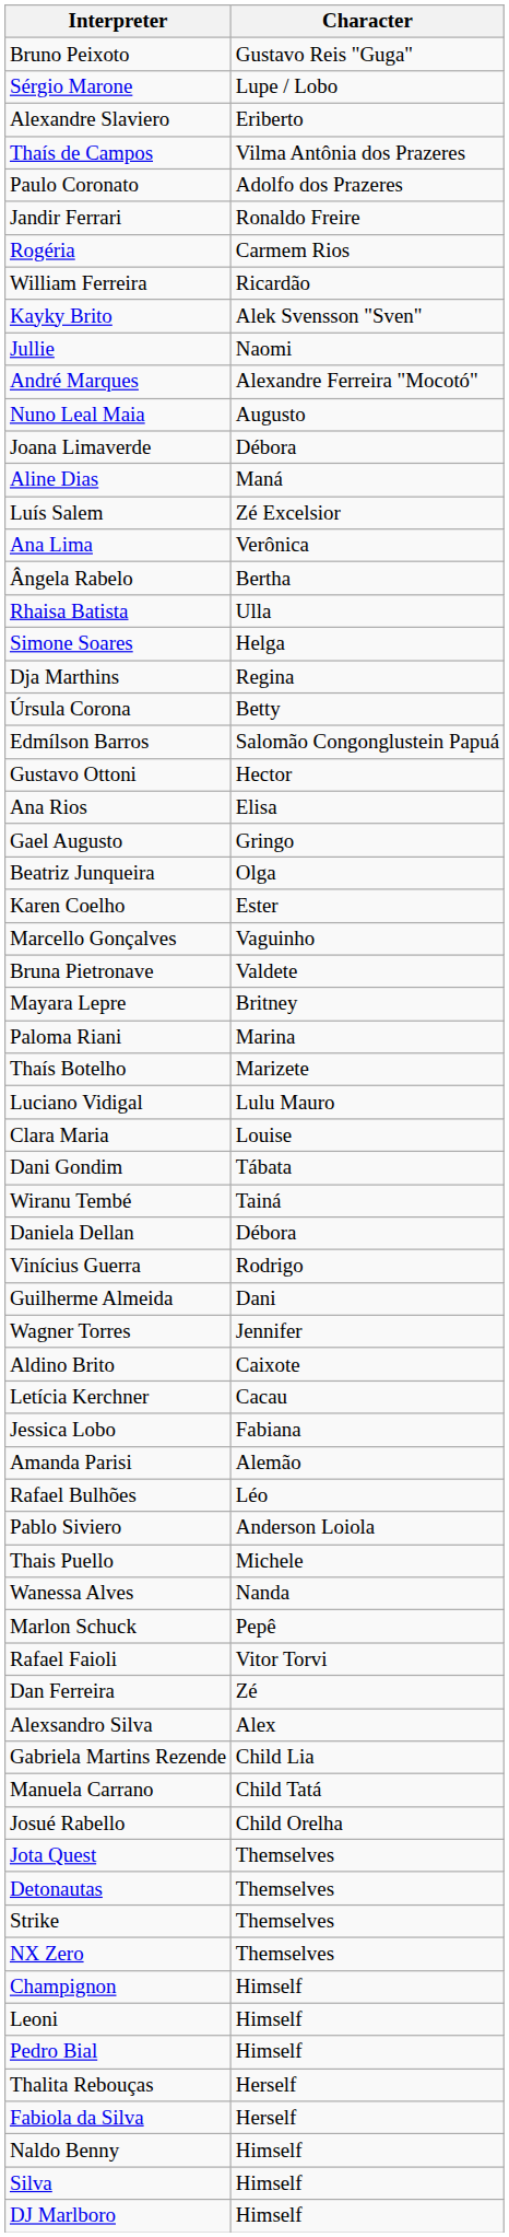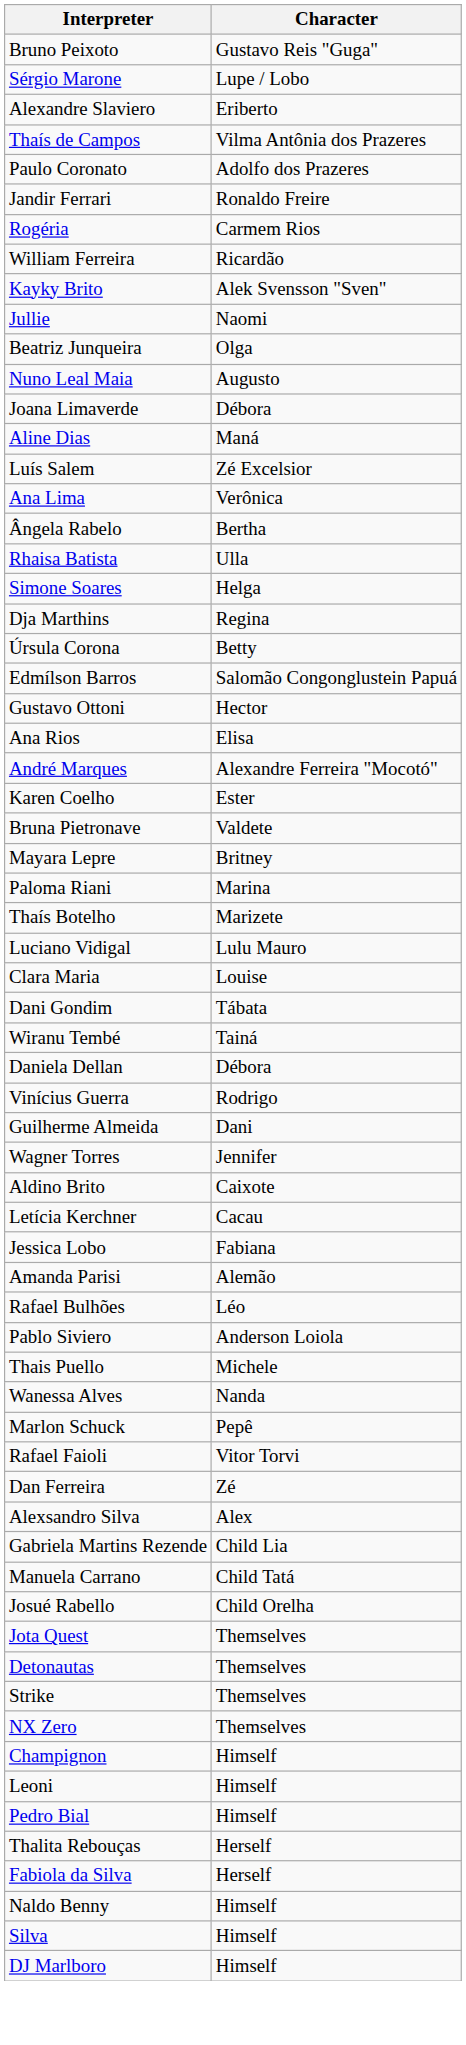 <table class="wikitable">
 <tr>
 <th>Interpreter</th>
 <th>Character</th>
 </tr>
 <tr>
 <td>Bruno Peixoto</td>
 <td>Gustavo Reis "Guga"</td>
 </tr>
 <tr>
 <td><a href='#'>Sérgio Marone</a></td>
 <td>Lupe / Lobo</td>
 </tr>
 <tr>
 <td>Alexandre Slaviero</td>
 <td>Eriberto</td>
 </tr>
 <tr>
 <td><a href='#'>Thaís de Campos</a></td>
 <td>Vilma Antônia dos Prazeres</td>
 </tr>
 <tr>
 <td>Paulo Coronato</td>
 <td>Adolfo dos Prazeres</td>
 </tr>
 <tr>
 <td>Jandir Ferrari</td>
 <td>Ronaldo Freire</td>
 </tr>
 <tr>
 <td><a href='#'>Rogéria</a></td>
 <td>Carmem Rios</td>
 </tr>
 <tr>
 <td>William Ferreira</td>
 <td>Ricardão</td>
 </tr>
 <tr>
 <td><a href='#'>Kayky Brito</a></td>
 <td>Alek Svensson "Sven"</td>
 </tr>
 <tr>
 <td><a href='#'>Jullie</a></td>
 <td>Naomi</td>
 </tr>
 <tr>
-<td><a href='#'>André Marques</a></td>
-<td>Alexandre Ferreira "Mocotó"</td>
+<td>Beatriz Junqueira</td>
+<td>Olga</td>
 </tr>
 <tr>
 <td><a href='#'>Nuno Leal Maia</a></td>
 <td>Augusto</td>
 </tr>
 <tr>
 <td>Joana Limaverde</td>
 <td>Débora</td>
 </tr>
 <tr>
 <td><a href='#'>Aline Dias</a></td>
 <td>Maná</td>
 </tr>
 <tr>
 <td>Luís Salem</td>
 <td>Zé Excelsior</td>
 </tr>
 <tr>
 <td><a href='#'>Ana Lima</a></td>
 <td>Verônica</td>
 </tr>
 <tr>
 <td>Ângela Rabelo</td>
 <td>Bertha</td>
 </tr>
 <tr>
 <td><a href='#'>Rhaisa Batista</a></td>
 <td>Ulla</td>
 </tr>
 <tr>
 <td><a href='#'>Simone Soares</a></td>
 <td>Helga</td>
 </tr>
 <tr>
 <td>Dja Marthins</td>
 <td>Regina</td>
 </tr>
 <tr>
 <td>Úrsula Corona</td>
 <td>Betty</td>
 </tr>
 <tr>
 <td>Edmílson Barros</td>
 <td>Salomão Congonglustein Papuá</td>
 </tr>
 <tr>
 <td>Gustavo Ottoni</td>
 <td>Hector</td>
 </tr>
 <tr>
 <td>Ana Rios</td>
 <td>Elisa</td>
 </tr>
 <tr>
-<td>Gael Augusto</td>
-<td>Gringo</td>
-</tr>
-<tr>
-<td>Beatriz Junqueira</td>
-<td>Olga</td>
+<td><a href='#'>André Marques</a></td>
+<td>Alexandre Ferreira "Mocotó"</td>
 </tr>
 <tr>
 <td>Karen Coelho</td>
 <td>Ester</td>
-</tr>
-<tr>
-<td>Marcello Gonçalves</td>
-<td>Vaguinho</td>
 </tr>
 <tr>
 <td>Bruna Pietronave</td>
 <td>Valdete</td>
 </tr>
 <tr>
 <td>Mayara Lepre</td>
 <td>Britney</td>
 </tr>
 <tr>
 <td>Paloma Riani</td>
 <td>Marina</td>
 </tr>
 <tr>
 <td>Thaís Botelho</td>
 <td>Marizete</td>
 </tr>
 <tr>
 <td>Luciano Vidigal</td>
 <td>Lulu Mauro</td>
 </tr>
 <tr>
 <td>Clara Maria</td>
 <td>Louise</td>
 </tr>
 <tr>
 <td>Dani Gondim</td>
 <td>Tábata</td>
 </tr>
 <tr>
 <td>Wiranu Tembé</td>
 <td>Tainá</td>
 </tr>
 <tr>
 <td>Daniela Dellan</td>
 <td>Débora</td>
 </tr>
 <tr>
 <td>Vinícius Guerra</td>
 <td>Rodrigo</td>
 </tr>
 <tr>
 <td>Guilherme Almeida</td>
 <td>Dani</td>
 </tr>
 <tr>
 <td>Wagner Torres</td>
 <td>Jennifer</td>
 </tr>
 <tr>
 <td>Aldino Brito</td>
 <td>Caixote</td>
 </tr>
 <tr>
 <td>Letícia Kerchner</td>
 <td>Cacau</td>
 </tr>
 <tr>
 <td>Jessica Lobo</td>
 <td>Fabiana</td>
 </tr>
 <tr>
 <td>Amanda Parisi</td>
 <td>Alemão</td>
 </tr>
 <tr>
 <td>Rafael Bulhões</td>
 <td>Léo</td>
 </tr>
 <tr>
 <td>Pablo Siviero</td>
 <td>Anderson Loiola</td>
 </tr>
 <tr>
 <td>Thais Puello</td>
 <td>Michele</td>
 </tr>
 <tr>
 <td>Wanessa Alves</td>
 <td>Nanda</td>
 </tr>
 <tr>
 <td>Marlon Schuck</td>
 <td>Pepê</td>
 </tr>
 <tr>
 <td>Rafael Faioli</td>
 <td>Vitor Torvi</td>
 </tr>
 <tr>
 <td>Dan Ferreira</td>
 <td>Zé</td>
 </tr>
 <tr>
 <td>Alexsandro Silva</td>
 <td>Alex</td>
 </tr>
 <tr>
 <td>Gabriela Martins Rezende</td>
 <td>Child Lia</td>
 </tr>
 <tr>
 <td>Manuela Carrano</td>
 <td>Child Tatá</td>
 </tr>
 <tr>
 <td>Josué Rabello</td>
 <td>Child Orelha</td>
 </tr>
 <tr>
 <td><a href='#'>Jota Quest</a></td>
 <td>Themselves</td>
 </tr>
 <tr>
 <td><a href='#'>Detonautas</a></td>
 <td>Themselves</td>
 </tr>
 <tr>
 <td>Strike</td>
 <td>Themselves</td>
 </tr>
 <tr>
 <td><a href='#'>NX Zero</a></td>
 <td>Themselves</td>
 </tr>
 <tr>
 <td><a href='#'>Champignon</a></td>
 <td>Himself</td>
 </tr>
 <tr>
 <td>Leoni</td>
 <td>Himself</td>
 </tr>
 <tr>
 <td><a href='#'>Pedro Bial</a></td>
 <td>Himself</td>
 </tr>
 <tr>
 <td>Thalita Rebouças</td>
 <td>Herself</td>
 </tr>
 <tr>
 <td><a href='#'>Fabiola da Silva</a></td>
 <td>Herself</td>
 </tr>
 <tr>
 <td>Naldo Benny</td>
 <td>Himself</td>
 </tr>
 <tr>
 <td><a href='#'>Silva</a></td>
 <td>Himself</td>
 </tr>
 <tr>
 <td><a href='#'>DJ Marlboro</a></td>
 <td>Himself</td>
 </tr>
 </table>
